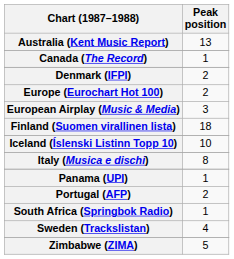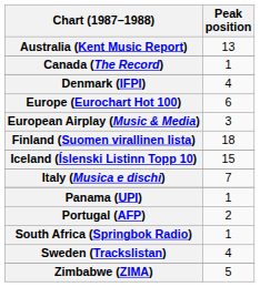 <table class="wikitable sortable plainrowheaders" style="text-align:center">
 <tr>
 <th scope="col">Chart (1987–1988)</th>
 <th scope="col">Peak<br>position</th>
 </tr>
 <tr>
 <th scope="row">Australia (<a href='#'>Kent Music Report</a>)</th>
 <td>13</td>
 </tr>
 <tr>
 </tr>
 <tr>
 </tr>
 <tr>
 <th scope="row">Canada (<a href='#'><em>The Record</em></a>)</th>
 <td>1</td>
 </tr>
 <tr>
 </tr>
 <tr>
 <th scope="row">Denmark (<a href='#'>IFPI</a>)</th>
-<td>2</td>
+<td>4</td>
 </tr>
 <tr>
 <th scope="row">Europe (<a href='#'>Eurochart Hot 100</a>)</th>
-<td>2</td>
+<td>6</td>
 </tr>
 <tr>
 <th scope="row">European Airplay (<em><a href='#'>Music & Media</a></em>)</th>
 <td>3</td>
 </tr>
 <tr>
 <th scope="row">Finland (<a href='#'>Suomen virallinen lista</a>)</th>
 <td>18</td>
 </tr>
 <tr>
 </tr>
 <tr>
 <th scope="row">Iceland (<a href='#'>Íslenski Listinn Topp 10</a>)</th>
-<td>10</td>
+<td>15</td>
 </tr>
 <tr>
 </tr>
 <tr>
 <th scope="row">Italy (<em><a href='#'>Musica e dischi</a></em>)</th>
-<td>8</td>
+<td>7</td>
 </tr>
 <tr>
 </tr>
 <tr>
 </tr>
 <tr>
 </tr>
 <tr>
 </tr>
 <tr>
 <th scope="row">Panama (<a href='#'>UPI</a>)</th>
 <td>1</td>
 </tr>
 <tr>
 <th scope="row">Portugal (<a href='#'>AFP</a>)</th>
 <td align="center">2</td>
 </tr>
 <tr>
 <th scope="row">South Africa (<a href='#'>Springbok Radio</a>)</th>
 <td align="center">1</td>
 </tr>
 <tr>
 <th scope="row">Sweden (<a href='#'>Trackslistan</a>)</th>
 <td align="center">4</td>
 </tr>
 <tr>
 </tr>
 <tr>
 </tr>
 <tr>
 </tr>
 <tr>
 </tr>
 <tr>
 </tr>
 <tr>
 </tr>
 <tr>
 <th scope="row">Zimbabwe (<a href='#'>ZIMA</a>)</th>
 <td style="text-align:center;">5</td>
 </tr>
 </table>
